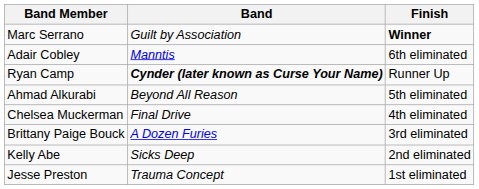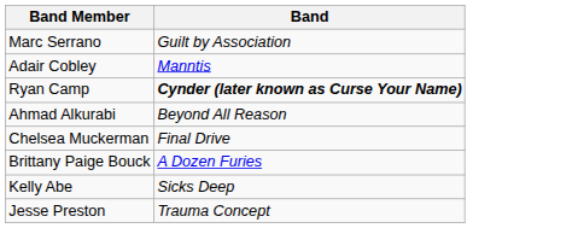 <table class="wikitable sortable">
 <tr>
 <th>Band Member</th>
 <th>Band</th>
-<th>Finish</th>
 </tr>
 <tr>
 <td>Marc Serrano</td>
 <td><em>Guilt by Association</em></td>
-<td><strong>Winner</strong></td>
 </tr>
 <tr>
 <td>Adair Cobley</td>
 <td><em><a href='#'>Manntis</a></em></td>
-<td>6th eliminated</td>
 </tr>
 <tr>
 <td>Ryan Camp</td>
 <td><strong><em>Cynder (later known as Curse Your Name)</em></strong></td>
-<td>Runner Up</td>
 </tr>
 <tr>
 <td>Ahmad Alkurabi</td>
 <td><em>Beyond All Reason</em></td>
-<td>5th eliminated</td>
 </tr>
 <tr>
 <td>Chelsea Muckerman</td>
 <td><em>Final Drive</em></td>
-<td>4th eliminated</td>
 </tr>
 <tr>
 <td>Brittany Paige Bouck</td>
 <td><em><a href='#'>A Dozen Furies</a></em></td>
-<td>3rd eliminated</td>
 </tr>
 <tr>
 <td>Kelly Abe</td>
 <td><em>Sicks Deep</em></td>
-<td>2nd eliminated</td>
 </tr>
 <tr>
 <td>Jesse Preston</td>
 <td><em>Trauma Concept</em></td>
-<td>1st eliminated</td>
 </tr>
 </table>
